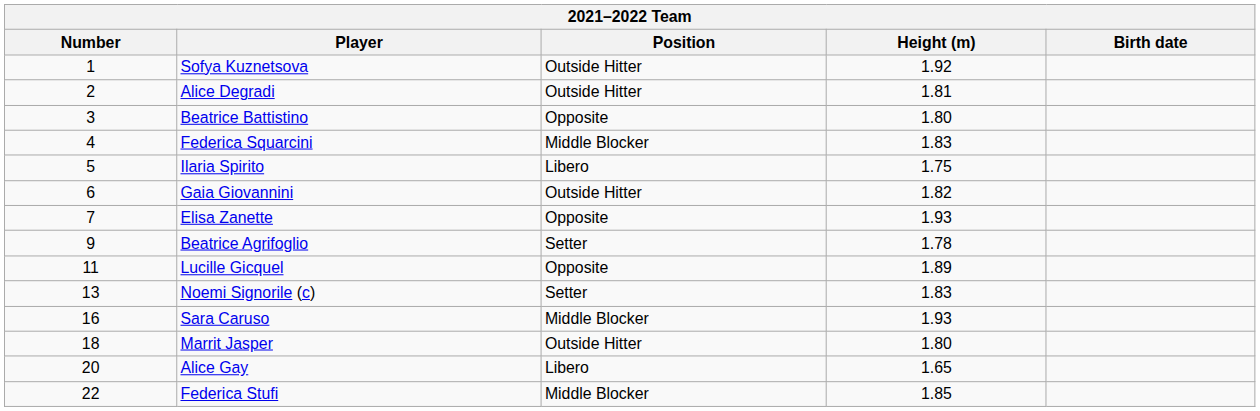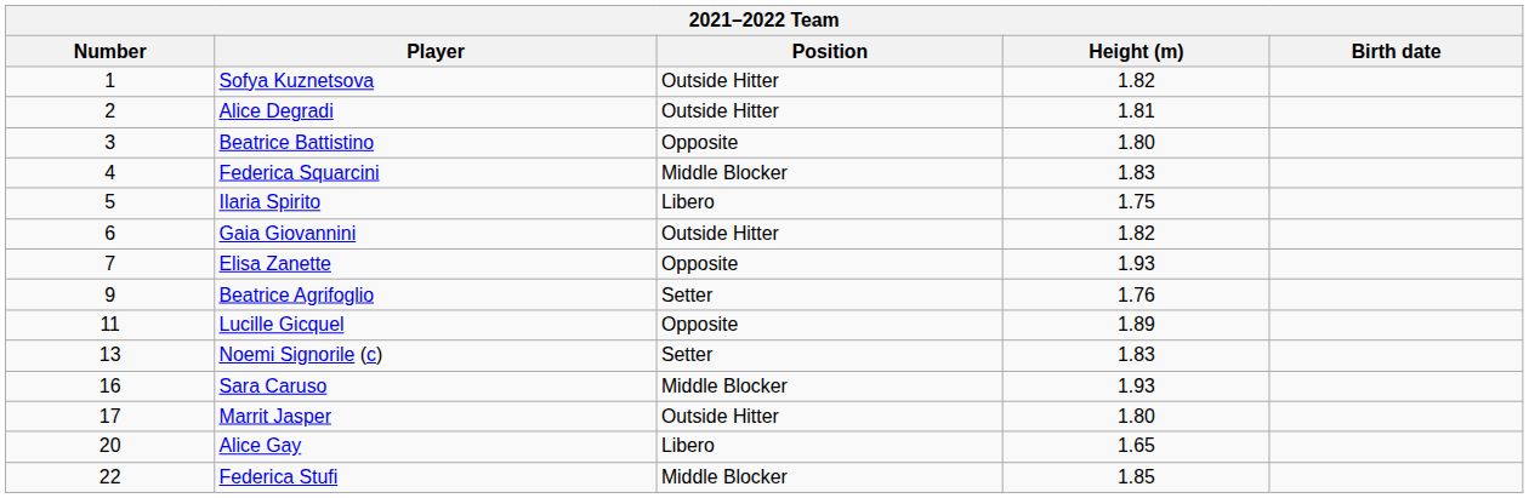 <table class="wikitable collapsible collapsed" style="width:100%;">
 <tr>
 <th colspan=5><strong>2021–2022 Team</strong></th>
 </tr>
 <tr>
 <th>Number</th>
 <th>Player</th>
 <th>Position</th>
 <th>Height (m)</th>
 <th>Birth date</th>
 </tr>
 <tr>
 <td align=center>1</td>
 <td> <a href='#'>Sofya Kuznetsova</a></td>
 <td>Outside Hitter</td>
-<td align=center>1.92</td>
+<td align=center>1.82</td>
 <td></td>
 </tr>
 <tr>
 <td align=center>2</td>
 <td> <a href='#'>Alice Degradi</a></td>
 <td>Outside Hitter</td>
 <td align=center>1.81</td>
 <td></td>
 </tr>
 <tr>
 <td align=center>3</td>
 <td> <a href='#'>Beatrice Battistino</a></td>
 <td>Opposite</td>
 <td align=center>1.80</td>
 <td></td>
 </tr>
 <tr>
 <td align=center>4</td>
 <td> <a href='#'>Federica Squarcini</a></td>
 <td>Middle Blocker</td>
 <td align=center>1.83</td>
 <td></td>
 </tr>
 <tr>
 <td align=center>5</td>
 <td> <a href='#'>Ilaria Spirito</a></td>
 <td>Libero</td>
 <td align=center>1.75</td>
 <td></td>
 </tr>
 <tr>
 <td align=center>6</td>
 <td> <a href='#'>Gaia Giovannini</a></td>
 <td>Outside Hitter</td>
 <td align=center>1.82</td>
 <td></td>
 </tr>
 <tr>
 <td align=center>7</td>
 <td> <a href='#'>Elisa Zanette</a></td>
 <td>Opposite</td>
 <td align=center>1.93</td>
 <td></td>
 </tr>
 <tr>
 <td align=center>9</td>
 <td> <a href='#'>Beatrice Agrifoglio</a></td>
 <td>Setter</td>
-<td align=center>1.78</td>
+<td align=center>1.76</td>
 <td></td>
 </tr>
 <tr>
 <td align=center>11</td>
 <td> <a href='#'>Lucille Gicquel</a></td>
 <td>Opposite</td>
 <td align=center>1.89</td>
 <td></td>
 </tr>
 <tr>
 <td align=center>13</td>
 <td> <a href='#'>Noemi Signorile</a> (<a href='#'>c</a>)</td>
 <td>Setter</td>
 <td align=center>1.83</td>
 <td></td>
 </tr>
 <tr>
 <td align=center>16</td>
 <td> <a href='#'>Sara Caruso</a></td>
 <td>Middle Blocker</td>
 <td align=center>1.93</td>
 <td></td>
 </tr>
 <tr>
-<td align=center>18</td>
+<td align=center>17</td>
 <td> <a href='#'>Marrit Jasper</a></td>
 <td>Outside Hitter</td>
 <td align=center>1.80</td>
 <td></td>
 </tr>
 <tr>
 <td align=center>20</td>
 <td> <a href='#'>Alice Gay</a></td>
 <td>Libero</td>
 <td align=center>1.65</td>
 <td></td>
 </tr>
 <tr>
 <td align=center>22</td>
 <td> <a href='#'>Federica Stufi</a></td>
 <td>Middle Blocker</td>
 <td align=center>1.85</td>
 <td></td>
 </tr>
 </table>
